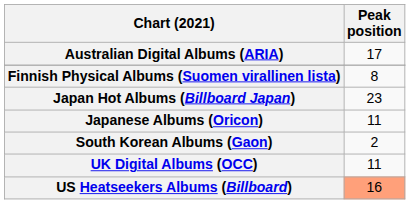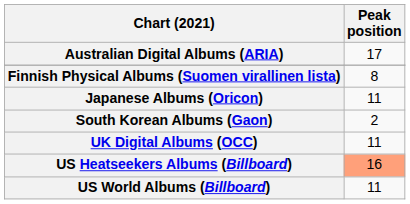 <table class="wikitable sortable plainrowheaders" style="text-align:center">
 <tr>
 <th scope="col">Chart (2021)</th>
 <th scope="col">Peak<br>position</th>
 </tr>
 <tr>
 <th scope="row">Australian Digital Albums (<a href='#'>ARIA</a>)</th>
 <td>17</td>
 </tr>
 <tr>
 </tr>
 <tr>
 <th scope="row">Finnish Physical Albums (<a href='#'>Suomen virallinen lista</a>)</th>
 <td>8</td>
-</tr>
-<tr>
-<th scope="row">Japan Hot Albums (<em><a href='#'>Billboard Japan</a></em>)</th>
-<td>23</td>
 </tr>
 <tr>
 <th scope="row">Japanese Albums (<a href='#'>Oricon</a>)</th>
 <td>11</td>
 </tr>
 <tr>
 <th scope="row">South Korean Albums (<a href='#'>Gaon</a>)</th>
 <td>2</td>
 </tr>
 <tr>
 <th scope="row"><a href='#'>UK Digital Albums</a> (<a href='#'>OCC</a>)</th>
 <td>11</td>
 </tr>
 <tr>
 <th scope="row">US <a href='#'>Heatseekers Albums</a> (<em><a href='#'>Billboard</a></em>)</th>
 <td style="background: lightsalmon;">16</td>
 </tr>
+<tr>
+<th scope="row">US World Albums (<em><a href='#'>Billboard</a></em>)</th>
+<td>11</td>
+</tr>
 </table>
